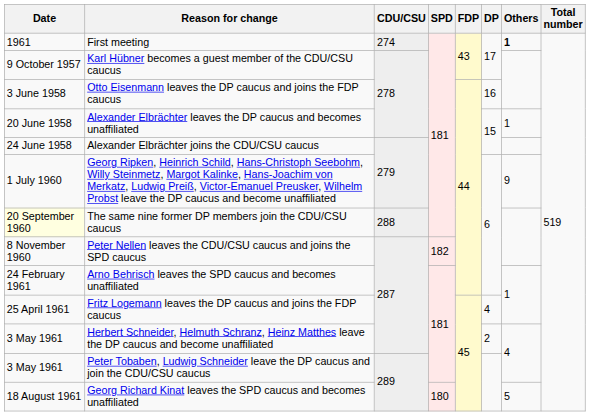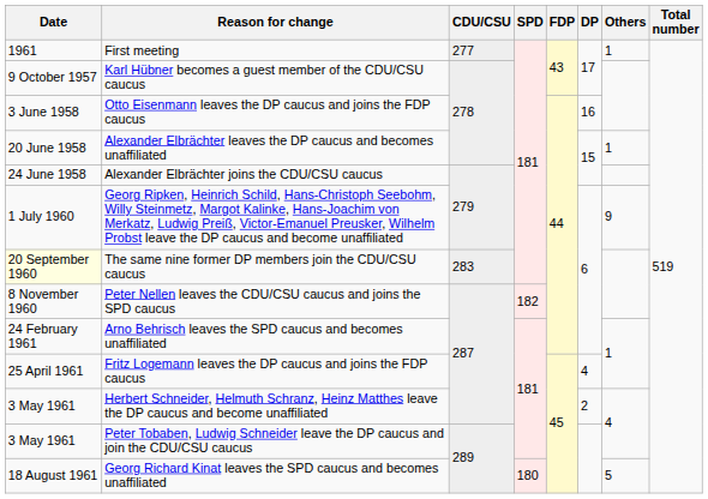 <table class="wikitable">
 <tr>
 <th width=120px>Date</th>
 <th width=500px>Reason for change</th>
 <th>CDU/CSU</th>
 <th>SPD</th>
 <th>FDP</th>
 <th>DP</th>
 <th>Others</th>
 <th>Total<br>number</th>
 </tr>
 <tr>
 <td>1961</td>
 <td>First meeting</td>
-<td rowspan="1" style="background:#EEEEEE;">274</td>
+<td rowspan="1" style="background:#EEEEEE;">277</td>
 <td rowspan="7" style="background:#FFE8E8;">181</td>
 <td rowspan="2" style="background:#FFFACD;">43</td>
 <td rowspan="2">17</td>
-<td rowspan="1"><strong>1</strong></td>
+<td rowspan="1">1</td>
 <td rowspan="13">519</td>
 </tr>
 <tr>
 <td>9 October 1957</td>
 <td><a href='#'>Karl Hübner</a> becomes a guest member of the CDU/CSU caucus</td>
 <td rowspan="3" style="background:#EEEEEE;">278</td>
 <td rowspan="2"></td>
 </tr>
 <tr>
 <td>3 June 1958</td>
 <td><a href='#'>Otto Eisenmann</a> leaves the DP caucus and joins the FDP caucus</td>
 <td rowspan="7" style="background:#FFFACD;">44</td>
 <td rowspan="1">16</td>
 </tr>
 <tr>
 <td>20 June 1958</td>
 <td><a href='#'>Alexander Elbrächter</a> leaves the DP caucus and becomes unaffiliated</td>
 <td rowspan="2">15</td>
 <td rowspan="1">1</td>
 </tr>
 <tr>
 <td>24 June 1958</td>
 <td>Alexander Elbrächter joins the CDU/CSU caucus</td>
 <td rowspan="2" style="background:#EEEEEE;">279</td>
 <td rowspan="1"></td>
 </tr>
 <tr>
 <td>1 July 1960</td>
 <td><a href='#'>Georg Ripken</a>, <a href='#'>Heinrich Schild</a>, <a href='#'>Hans-Christoph Seebohm</a>, <a href='#'>Willy Steinmetz</a>, <a href='#'>Margot Kalinke</a>, <a href='#'>Hans-Joachim von Merkatz</a>, <a href='#'>Ludwig Preiß</a>, <a href='#'>Victor-Emanuel Preusker</a>, <a href='#'>Wilhelm Probst</a> leave the DP caucus and become unaffiliated</td>
 <td rowspan="4">6</td>
 <td rowspan="1">9</td>
 </tr>
 <tr>
 <td style="background: lightyellow;">20 September 1960</td>
 <td>The same nine former DP members join the CDU/CSU caucus</td>
-<td rowspan="1" style="background:#EEEEEE;">288</td>
+<td rowspan="1" style="background:#EEEEEE;">283</td>
 <td rowspan="2"></td>
 </tr>
 <tr>
 <td>8 November 1960</td>
 <td><a href='#'>Peter Nellen</a> leaves the CDU/CSU caucus and joins the SPD caucus</td>
 <td rowspan="4" style="background:#EEEEEE;">287</td>
 <td rowspan="1" style="background:#FFE8E8;">182</td>
 </tr>
 <tr>
 <td>24 February 1961</td>
 <td><a href='#'>Arno Behrisch</a> leaves the SPD caucus and becomes unaffiliated</td>
 <td rowspan="4" style="background:#FFE8E8;">181</td>
 <td rowspan="2">1</td>
 </tr>
 <tr>
 <td>25 April 1961</td>
 <td><a href='#'>Fritz Logemann</a> leaves the DP caucus and joins the FDP caucus</td>
 <td rowspan="4" style="background:#FFFACD;">45</td>
 <td rowspan="1">4</td>
 </tr>
 <tr>
 <td>3 May 1961</td>
 <td><a href='#'>Herbert Schneider</a>, <a href='#'>Helmuth Schranz</a>, <a href='#'>Heinz Matthes</a> leave the DP caucus and become unaffiliated</td>
 <td rowspan="1">2</td>
 <td rowspan="2">4</td>
 </tr>
 <tr>
 <td>3 May 1961</td>
 <td><a href='#'>Peter Tobaben</a>, <a href='#'>Ludwig Schneider</a> leave the DP caucus and join the CDU/CSU caucus</td>
 <td rowspan="2" style="background:#EEEEEE;">289</td>
 <td rowspan="2"></td>
 </tr>
 <tr>
 <td>18 August 1961</td>
 <td><a href='#'>Georg Richard Kinat</a> leaves the SPD caucus and becomes unaffiliated</td>
 <td rowspan="1" style="background:#FFE8E8;">180</td>
 <td rowspan="1">5</td>
 </tr>
 </table>
